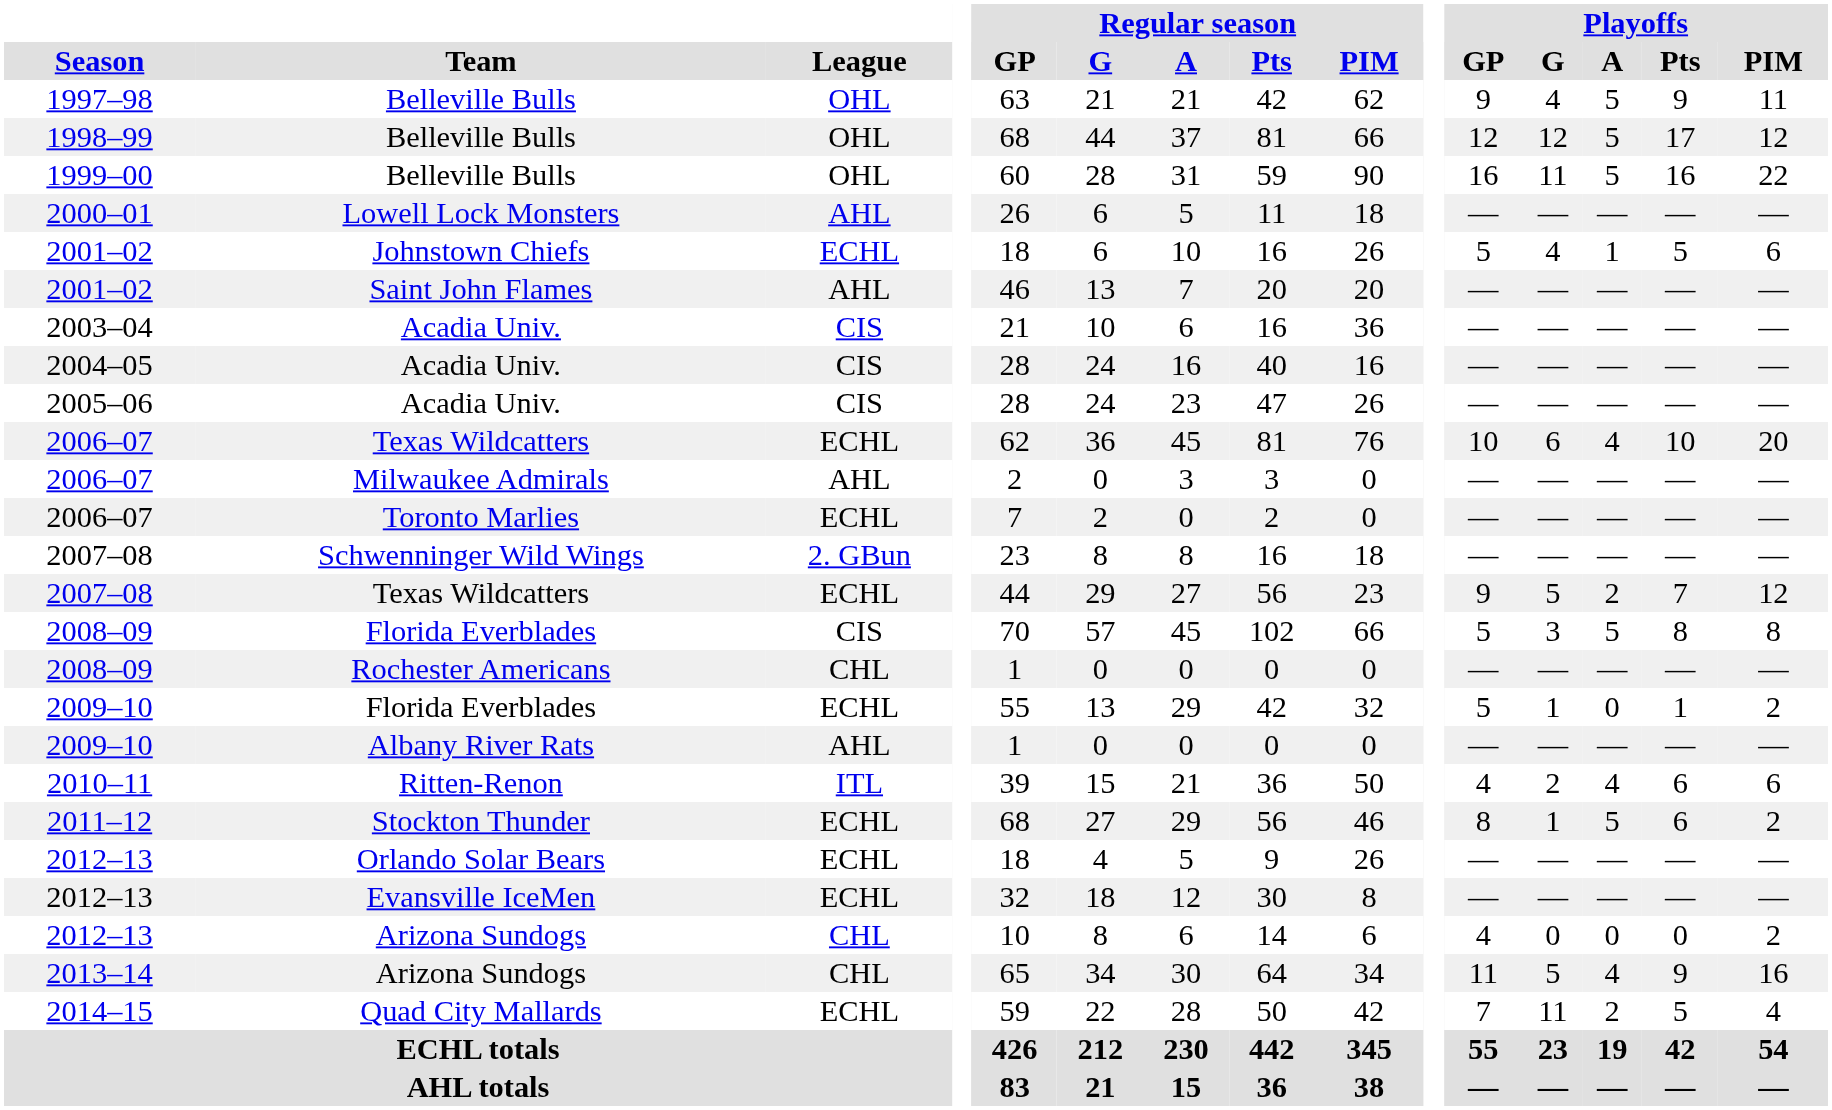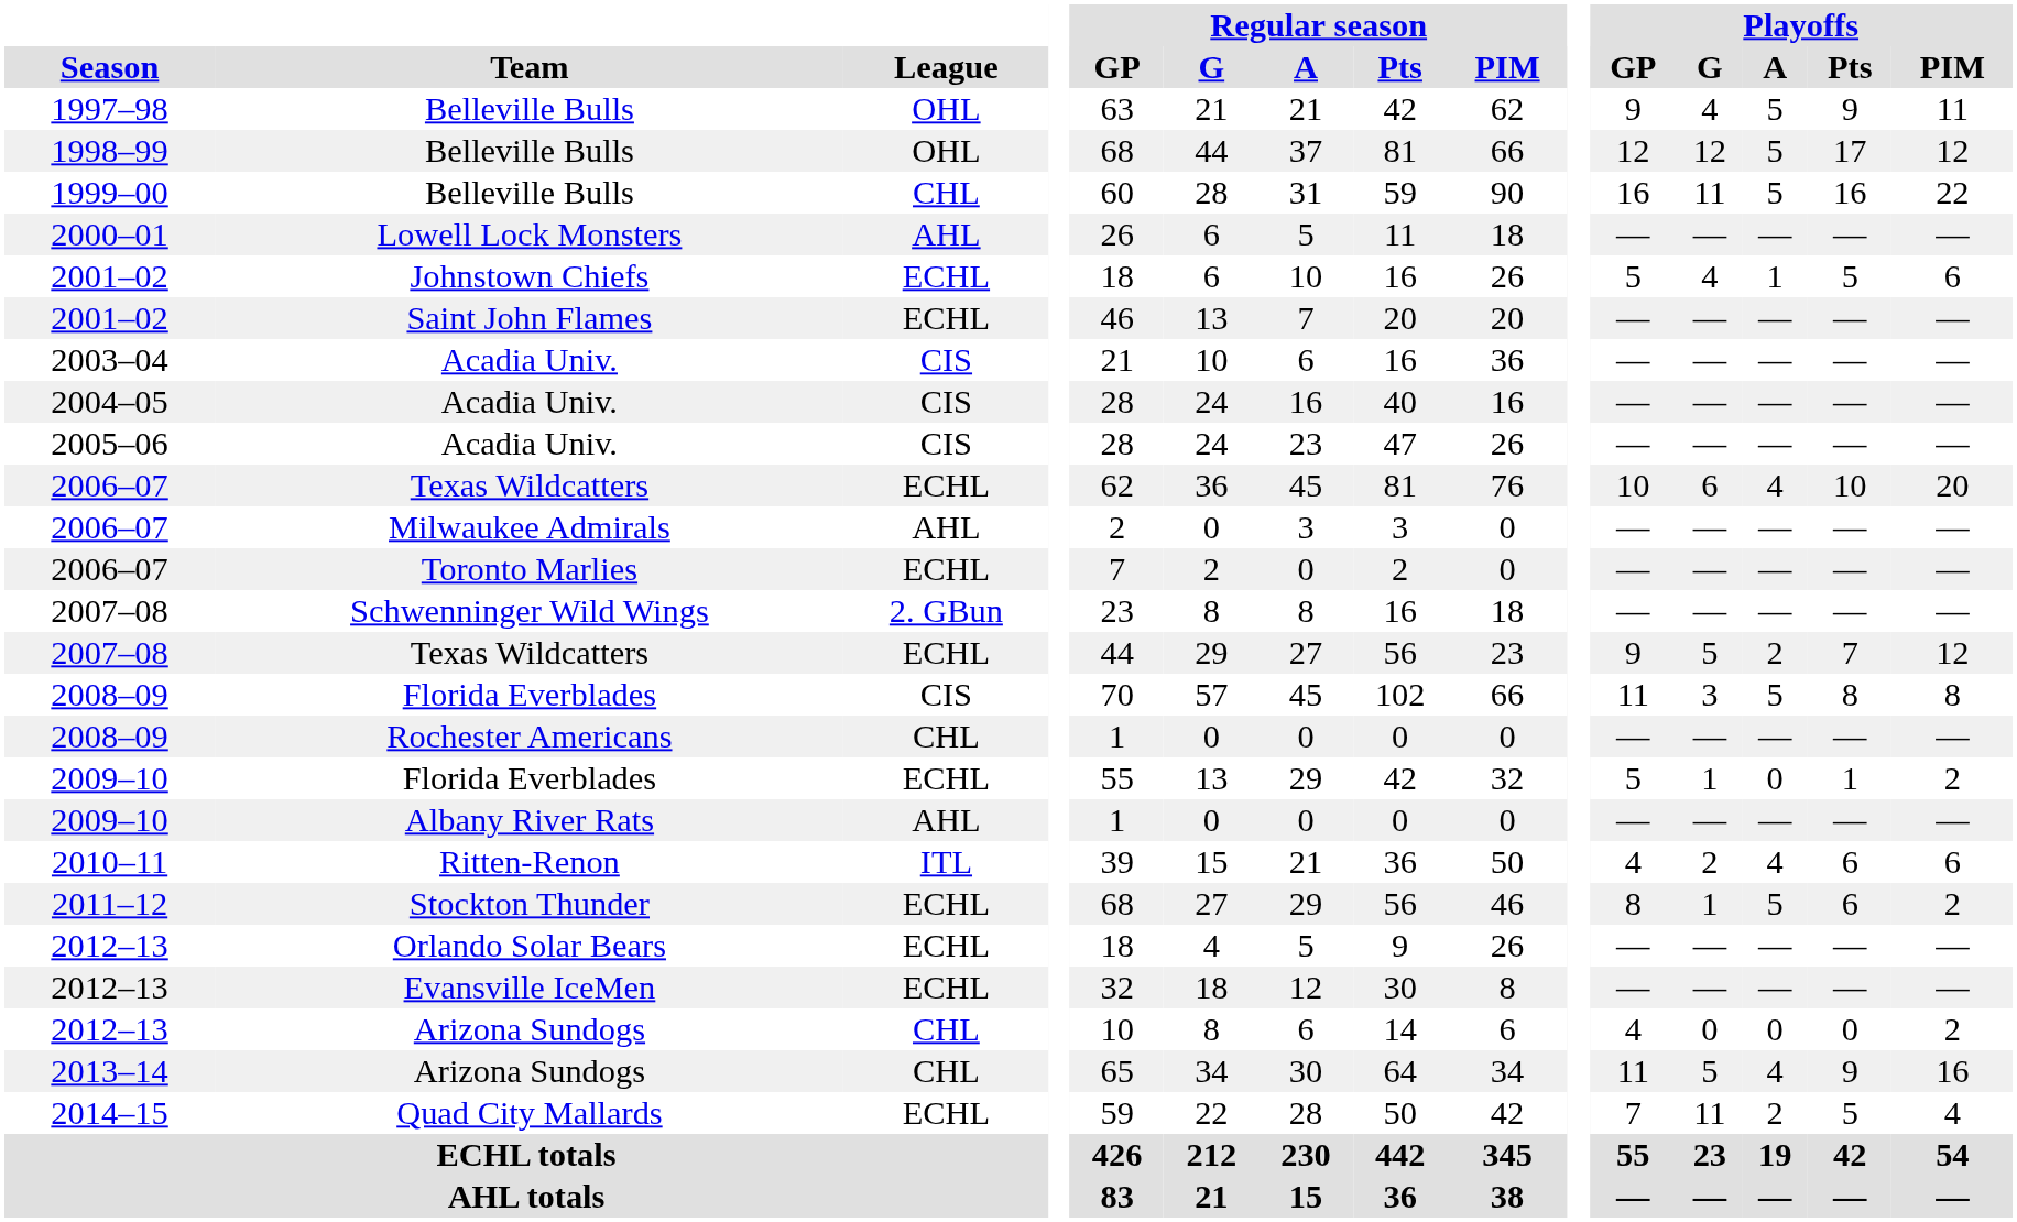 <table border="0" cellpadding="1" cellspacing="0" style="text-align:center; width:60em;">
 <tr style="background:#e0e0e0;">
 <th colspan="3"  bgcolor="#ffffff"> </th>
 <th rowspan="99" bgcolor="#ffffff"> </th>
 <th colspan="5"><a href='#'>Regular season</a></th>
 <th rowspan="99" bgcolor="#ffffff"> </th>
 <th colspan="5"><a href='#'>Playoffs</a></th>
 </tr>
 <tr style="background:#e0e0e0;">
 <th><a href='#'>Season</a></th>
 <th>Team</th>
 <th>League</th>
 <th>GP</th>
 <th><a href='#'>G</a></th>
 <th><a href='#'>A</a></th>
 <th><a href='#'>Pts</a></th>
 <th><a href='#'>PIM</a></th>
 <th>GP</th>
 <th>G</th>
 <th>A</th>
 <th>Pts</th>
 <th>PIM</th>
 </tr>
 <tr>
 <td><a href='#'>1997–98</a></td>
 <td><a href='#'>Belleville Bulls</a></td>
 <td><a href='#'>OHL</a></td>
 <td>63</td>
 <td>21</td>
 <td>21</td>
 <td>42</td>
 <td>62</td>
 <td>9</td>
 <td>4</td>
 <td>5</td>
 <td>9</td>
 <td>11</td>
 </tr>
 <tr bgcolor="#f0f0f0">
 <td><a href='#'>1998–99</a></td>
 <td>Belleville Bulls</td>
 <td>OHL</td>
 <td>68</td>
 <td>44</td>
 <td>37</td>
 <td>81</td>
 <td>66</td>
 <td>12</td>
 <td>12</td>
 <td>5</td>
 <td>17</td>
 <td>12</td>
 </tr>
 <tr>
 <td><a href='#'>1999–00</a></td>
 <td>Belleville Bulls</td>
-<td>OHL</td>
+<td><a href='#'>CHL</a></td>
 <td>60</td>
 <td>28</td>
 <td>31</td>
 <td>59</td>
 <td>90</td>
 <td>16</td>
 <td>11</td>
 <td>5</td>
 <td>16</td>
 <td>22</td>
 </tr>
 <tr bgcolor="#f0f0f0">
 <td><a href='#'>2000–01</a></td>
 <td><a href='#'>Lowell Lock Monsters</a></td>
 <td><a href='#'>AHL</a></td>
 <td>26</td>
 <td>6</td>
 <td>5</td>
 <td>11</td>
 <td>18</td>
 <td>—</td>
 <td>—</td>
 <td>—</td>
 <td>—</td>
 <td>—</td>
 </tr>
 <tr>
 <td><a href='#'>2001–02</a></td>
 <td><a href='#'>Johnstown Chiefs</a></td>
 <td><a href='#'>ECHL</a></td>
 <td>18</td>
 <td>6</td>
 <td>10</td>
 <td>16</td>
 <td>26</td>
 <td>5</td>
 <td>4</td>
 <td>1</td>
 <td>5</td>
 <td>6</td>
 </tr>
 <tr bgcolor="#f0f0f0">
 <td><a href='#'>2001–02</a></td>
 <td><a href='#'>Saint John Flames</a></td>
-<td>AHL</td>
+<td>ECHL</td>
 <td>46</td>
 <td>13</td>
 <td>7</td>
 <td>20</td>
 <td>20</td>
 <td>—</td>
 <td>—</td>
 <td>—</td>
 <td>—</td>
 <td>—</td>
 </tr>
 <tr>
 <td>2003–04</td>
 <td><a href='#'>Acadia Univ.</a></td>
 <td><a href='#'>CIS</a></td>
 <td>21</td>
 <td>10</td>
 <td>6</td>
 <td>16</td>
 <td>36</td>
 <td>—</td>
 <td>—</td>
 <td>—</td>
 <td>—</td>
 <td>—</td>
 </tr>
 <tr bgcolor="#f0f0f0">
 <td>2004–05</td>
 <td>Acadia Univ.</td>
 <td>CIS</td>
 <td>28</td>
 <td>24</td>
 <td>16</td>
 <td>40</td>
 <td>16</td>
 <td>—</td>
 <td>—</td>
 <td>—</td>
 <td>—</td>
 <td>—</td>
 </tr>
 <tr>
 <td>2005–06</td>
 <td>Acadia Univ.</td>
 <td>CIS</td>
 <td>28</td>
 <td>24</td>
 <td>23</td>
 <td>47</td>
 <td>26</td>
 <td>—</td>
 <td>—</td>
 <td>—</td>
 <td>—</td>
 <td>—</td>
 </tr>
 <tr bgcolor="#f0f0f0">
 <td><a href='#'>2006–07</a></td>
 <td><a href='#'>Texas Wildcatters</a></td>
 <td>ECHL</td>
 <td>62</td>
 <td>36</td>
 <td>45</td>
 <td>81</td>
 <td>76</td>
 <td>10</td>
 <td>6</td>
 <td>4</td>
 <td>10</td>
 <td>20</td>
 </tr>
 <tr>
 <td><a href='#'>2006–07</a></td>
 <td><a href='#'>Milwaukee Admirals</a></td>
 <td>AHL</td>
 <td>2</td>
 <td>0</td>
 <td>3</td>
 <td>3</td>
 <td>0</td>
 <td>—</td>
 <td>—</td>
 <td>—</td>
 <td>—</td>
 <td>—</td>
 </tr>
 <tr bgcolor="#f0f0f0">
 <td>2006–07</td>
 <td><a href='#'>Toronto Marlies</a></td>
 <td>ECHL</td>
 <td>7</td>
 <td>2</td>
 <td>0</td>
 <td>2</td>
 <td>0</td>
 <td>—</td>
 <td>—</td>
 <td>—</td>
 <td>—</td>
 <td>—</td>
 </tr>
 <tr>
 <td>2007–08</td>
 <td><a href='#'>Schwenninger Wild Wings</a></td>
 <td><a href='#'>2. GBun</a></td>
 <td>23</td>
 <td>8</td>
 <td>8</td>
 <td>16</td>
 <td>18</td>
 <td>—</td>
 <td>—</td>
 <td>—</td>
 <td>—</td>
 <td>—</td>
 </tr>
 <tr bgcolor="#f0f0f0">
 <td><a href='#'>2007–08</a></td>
 <td>Texas Wildcatters</td>
 <td>ECHL</td>
 <td>44</td>
 <td>29</td>
 <td>27</td>
 <td>56</td>
 <td>23</td>
 <td>9</td>
 <td>5</td>
 <td>2</td>
 <td>7</td>
 <td>12</td>
 </tr>
 <tr>
 <td><a href='#'>2008–09</a></td>
 <td><a href='#'>Florida Everblades</a></td>
 <td>CIS</td>
 <td>70</td>
 <td>57</td>
 <td>45</td>
 <td>102</td>
 <td>66</td>
-<td>5</td>
+<td>11</td>
 <td>3</td>
 <td>5</td>
 <td>8</td>
 <td>8</td>
 </tr>
 <tr bgcolor="#f0f0f0">
 <td><a href='#'>2008–09</a></td>
 <td><a href='#'>Rochester Americans</a></td>
 <td>CHL</td>
 <td>1</td>
 <td>0</td>
 <td>0</td>
 <td>0</td>
 <td>0</td>
 <td>—</td>
 <td>—</td>
 <td>—</td>
 <td>—</td>
 <td>—</td>
 </tr>
 <tr>
 <td><a href='#'>2009–10</a></td>
 <td>Florida Everblades</td>
 <td>ECHL</td>
 <td>55</td>
 <td>13</td>
 <td>29</td>
 <td>42</td>
 <td>32</td>
 <td>5</td>
 <td>1</td>
 <td>0</td>
 <td>1</td>
 <td>2</td>
 </tr>
 <tr bgcolor="#f0f0f0">
 <td><a href='#'>2009–10</a></td>
 <td><a href='#'>Albany River Rats</a></td>
 <td>AHL</td>
 <td>1</td>
 <td>0</td>
 <td>0</td>
 <td>0</td>
 <td>0</td>
 <td>—</td>
 <td>—</td>
 <td>—</td>
 <td>—</td>
 <td>—</td>
 </tr>
 <tr>
 <td><a href='#'>2010–11</a></td>
 <td><a href='#'>Ritten-Renon</a></td>
 <td><a href='#'>ITL</a></td>
 <td>39</td>
 <td>15</td>
 <td>21</td>
 <td>36</td>
 <td>50</td>
 <td>4</td>
 <td>2</td>
 <td>4</td>
 <td>6</td>
 <td>6</td>
 </tr>
 <tr bgcolor="#f0f0f0">
 <td><a href='#'>2011–12</a></td>
 <td><a href='#'>Stockton Thunder</a></td>
 <td>ECHL</td>
 <td>68</td>
 <td>27</td>
 <td>29</td>
 <td>56</td>
 <td>46</td>
 <td>8</td>
 <td>1</td>
 <td>5</td>
 <td>6</td>
 <td>2</td>
 </tr>
 <tr>
 <td><a href='#'>2012–13</a></td>
 <td><a href='#'>Orlando Solar Bears</a></td>
 <td>ECHL</td>
 <td>18</td>
 <td>4</td>
 <td>5</td>
 <td>9</td>
 <td>26</td>
 <td>—</td>
 <td>—</td>
 <td>—</td>
 <td>—</td>
 <td>—</td>
 </tr>
 <tr bgcolor="#f0f0f0">
 <td>2012–13</td>
 <td><a href='#'>Evansville IceMen</a></td>
 <td>ECHL</td>
 <td>32</td>
 <td>18</td>
 <td>12</td>
 <td>30</td>
 <td>8</td>
 <td>—</td>
 <td>—</td>
 <td>—</td>
 <td>—</td>
 <td>—</td>
 </tr>
 <tr>
 <td><a href='#'>2012–13</a></td>
 <td><a href='#'>Arizona Sundogs</a></td>
 <td><a href='#'>CHL</a></td>
 <td>10</td>
 <td>8</td>
 <td>6</td>
 <td>14</td>
 <td>6</td>
 <td>4</td>
 <td>0</td>
 <td>0</td>
 <td>0</td>
 <td>2</td>
 </tr>
 <tr bgcolor="#f0f0f0">
 <td><a href='#'>2013–14</a></td>
 <td>Arizona Sundogs</td>
 <td>CHL</td>
 <td>65</td>
 <td>34</td>
 <td>30</td>
 <td>64</td>
 <td>34</td>
 <td>11</td>
 <td>5</td>
 <td>4</td>
 <td>9</td>
 <td>16</td>
 </tr>
 <tr>
 <td><a href='#'>2014–15</a></td>
 <td><a href='#'>Quad City Mallards</a></td>
 <td>ECHL</td>
 <td>59</td>
 <td>22</td>
 <td>28</td>
 <td>50</td>
 <td>42</td>
 <td>7</td>
 <td>11</td>
 <td>2</td>
 <td>5</td>
 <td>4</td>
 </tr>
 <tr ALIGN="center" bgcolor="#e0e0e0">
 <th colspan="3">ECHL totals</th>
 <th>426</th>
 <th>212</th>
 <th>230</th>
 <th>442</th>
 <th>345</th>
 <th>55</th>
 <th>23</th>
 <th>19</th>
 <th>42</th>
 <th>54</th>
 </tr>
 <tr ALIGN="center" bgcolor="#e0e0e0">
 <th colspan="3">AHL totals</th>
 <th>83</th>
 <th>21</th>
 <th>15</th>
 <th>36</th>
 <th>38</th>
 <th>—</th>
 <th>—</th>
 <th>—</th>
 <th>—</th>
 <th>—</th>
 </tr>
 </table>
